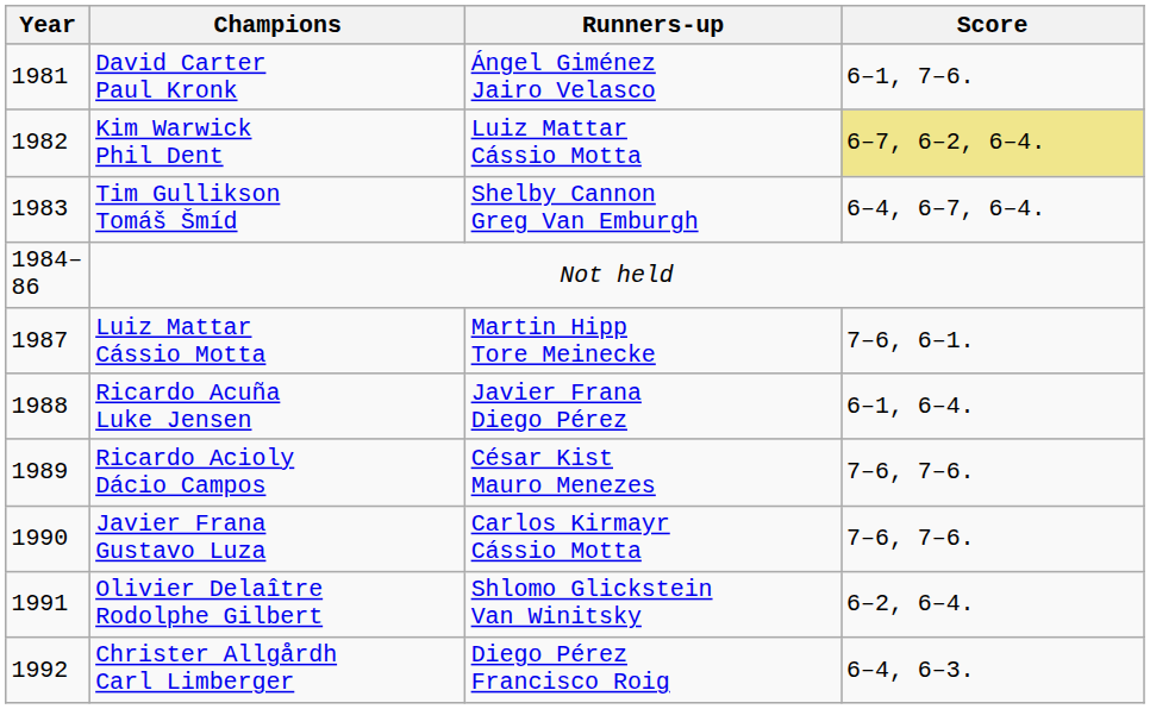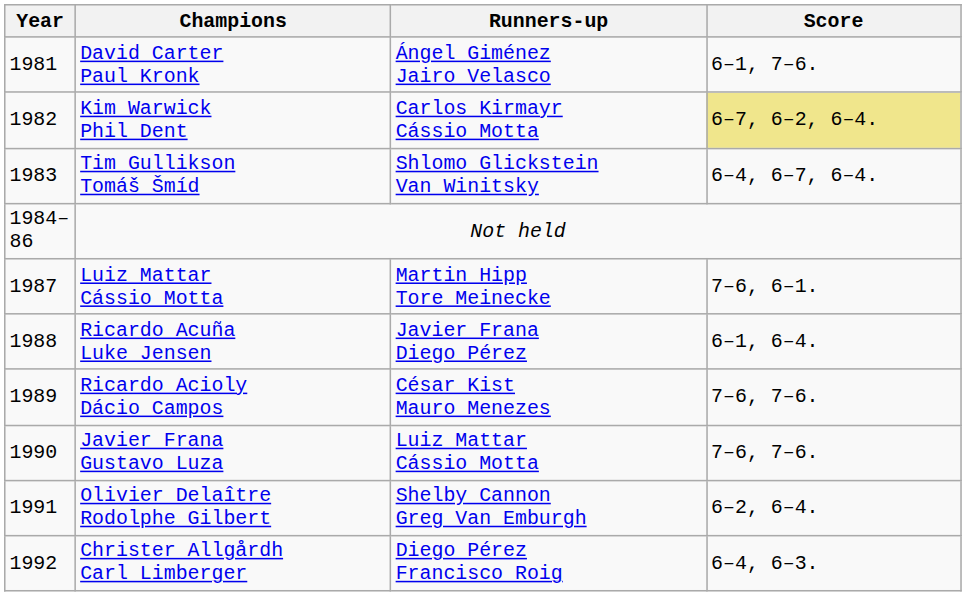 <table class="wikitable">
 <tr>
 <th style="width:40px">Year</th>
 <th style="width:200px">Champions</th>
 <th style="width:200px">Runners-up</th>
 <th style="width:160px" class="unsortable">Score</th>
 </tr>
 <tr>
 <td>1981</td>
 <td> <a href='#'>David Carter</a> <br>  <a href='#'>Paul Kronk</a></td>
 <td> <a href='#'>Ángel Giménez</a> <br>  <a href='#'>Jairo Velasco</a></td>
 <td>6–1, 7–6.</td>
 </tr>
 <tr>
 <td>1982</td>
 <td> <a href='#'>Kim Warwick</a> <br>  <a href='#'>Phil Dent</a></td>
-<td> <a href='#'>Luiz Mattar</a> <br>  <a href='#'>Cássio Motta</a></td>
+<td> <a href='#'>Carlos Kirmayr</a> <br>  <a href='#'>Cássio Motta</a></td>
 <td style="background: khaki;">6–7, 6–2, 6–4.</td>
 </tr>
 <tr>
 <td>1983</td>
 <td> <a href='#'>Tim Gullikson</a> <br>  <a href='#'>Tomáš Šmíd</a></td>
-<td> <a href='#'>Shelby Cannon</a> <br>  <a href='#'>Greg Van Emburgh</a></td>
+<td> <a href='#'>Shlomo Glickstein</a> <br>  <a href='#'>Van Winitsky</a></td>
 <td>6–4, 6–7, 6–4.</td>
 </tr>
 <tr>
 <td>1984–86</td>
 <td colspan=3 align=center><em>Not held</em></td>
 </tr>
 <tr>
 <td>1987</td>
 <td> <a href='#'>Luiz Mattar</a> <br>  <a href='#'>Cássio Motta</a></td>
 <td> <a href='#'>Martin Hipp</a> <br>  <a href='#'>Tore Meinecke</a></td>
 <td>7–6, 6–1.</td>
 </tr>
 <tr>
 <td>1988</td>
 <td> <a href='#'>Ricardo Acuña</a> <br>  <a href='#'>Luke Jensen</a></td>
 <td> <a href='#'>Javier Frana</a> <br>  <a href='#'>Diego Pérez</a></td>
 <td>6–1, 6–4.</td>
 </tr>
 <tr>
 <td>1989</td>
 <td> <a href='#'>Ricardo Acioly</a> <br>  <a href='#'>Dácio Campos</a></td>
 <td> <a href='#'>César Kist</a> <br>  <a href='#'>Mauro Menezes</a></td>
 <td>7–6, 7–6.</td>
 </tr>
 <tr>
 <td>1990</td>
 <td> <a href='#'>Javier Frana</a> <br>  <a href='#'>Gustavo Luza</a></td>
-<td> <a href='#'>Carlos Kirmayr</a> <br>  <a href='#'>Cássio Motta</a></td>
+<td> <a href='#'>Luiz Mattar</a> <br>  <a href='#'>Cássio Motta</a></td>
 <td>7–6, 7–6.</td>
 </tr>
 <tr>
 <td>1991</td>
 <td> <a href='#'>Olivier Delaître</a> <br>  <a href='#'>Rodolphe Gilbert</a></td>
-<td> <a href='#'>Shlomo Glickstein</a> <br>  <a href='#'>Van Winitsky</a></td>
+<td> <a href='#'>Shelby Cannon</a> <br>  <a href='#'>Greg Van Emburgh</a></td>
 <td>6–2, 6–4.</td>
 </tr>
 <tr>
 <td>1992</td>
 <td> <a href='#'>Christer Allgårdh</a> <br>  <a href='#'>Carl Limberger</a></td>
 <td> <a href='#'>Diego Pérez</a> <br>  <a href='#'>Francisco Roig</a></td>
 <td>6–4, 6–3.</td>
 </tr>
 </table>
